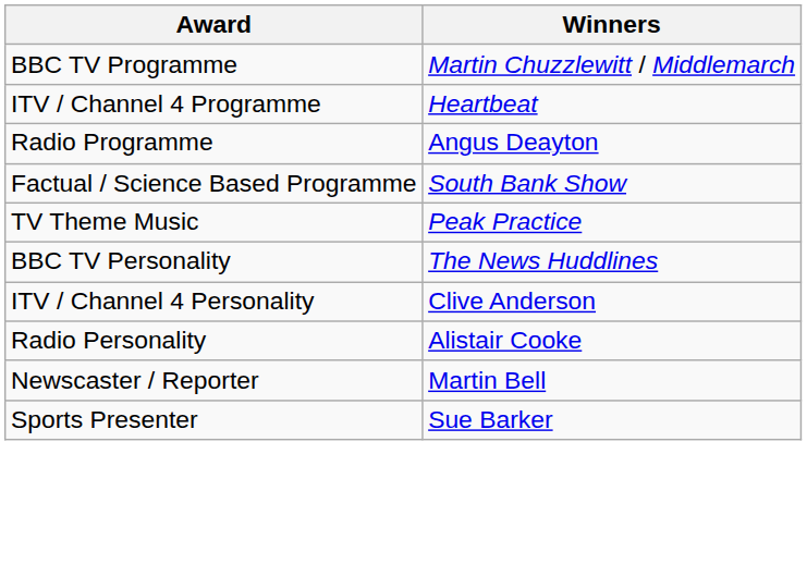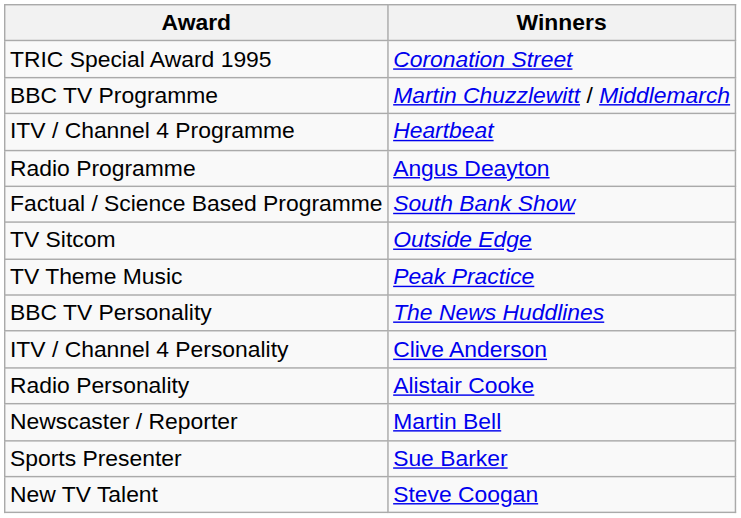 <table class="wikitable">
 <tr>
 <th>Award</th>
 <th>Winners</th>
+</tr>
+<tr>
+<td>TRIC Special Award 1995</td>
+<td><em><a href='#'>Coronation Street</a></em></td>
 </tr>
 <tr>
 <td>BBC TV Programme</td>
 <td><em><a href='#'>Martin Chuzzlewitt</a></em> / <em><a href='#'>Middlemarch</a></em></td>
 </tr>
 <tr>
 <td>ITV / Channel 4 Programme</td>
 <td><em><a href='#'>Heartbeat</a></em></td>
 </tr>
 <tr>
 <td>Radio Programme</td>
 <td><a href='#'>Angus Deayton</a></td>
 </tr>
 <tr>
 <td>Factual / Science Based Programme</td>
 <td><em><a href='#'>South Bank Show</a></em></td>
+</tr>
+<tr>
+<td>TV Sitcom</td>
+<td><em><a href='#'>Outside Edge</a></em></td>
 </tr>
 <tr>
 <td>TV Theme Music</td>
 <td><em><a href='#'>Peak Practice</a></em></td>
 </tr>
 <tr>
 <td>BBC TV Personality</td>
 <td><em><a href='#'>The News Huddlines</a></em></td>
 </tr>
 <tr>
 <td>ITV / Channel 4 Personality</td>
 <td><a href='#'>Clive Anderson</a></td>
 </tr>
 <tr>
 <td>Radio Personality</td>
 <td><a href='#'>Alistair Cooke</a></td>
 </tr>
 <tr>
 <td>Newscaster / Reporter</td>
 <td><a href='#'>Martin Bell</a></td>
 </tr>
 <tr>
 <td>Sports Presenter</td>
 <td><a href='#'>Sue Barker</a></td>
 </tr>
+<tr>
+<td>New TV Talent</td>
+<td><a href='#'>Steve Coogan</a></td>
+</tr>
 </table>
